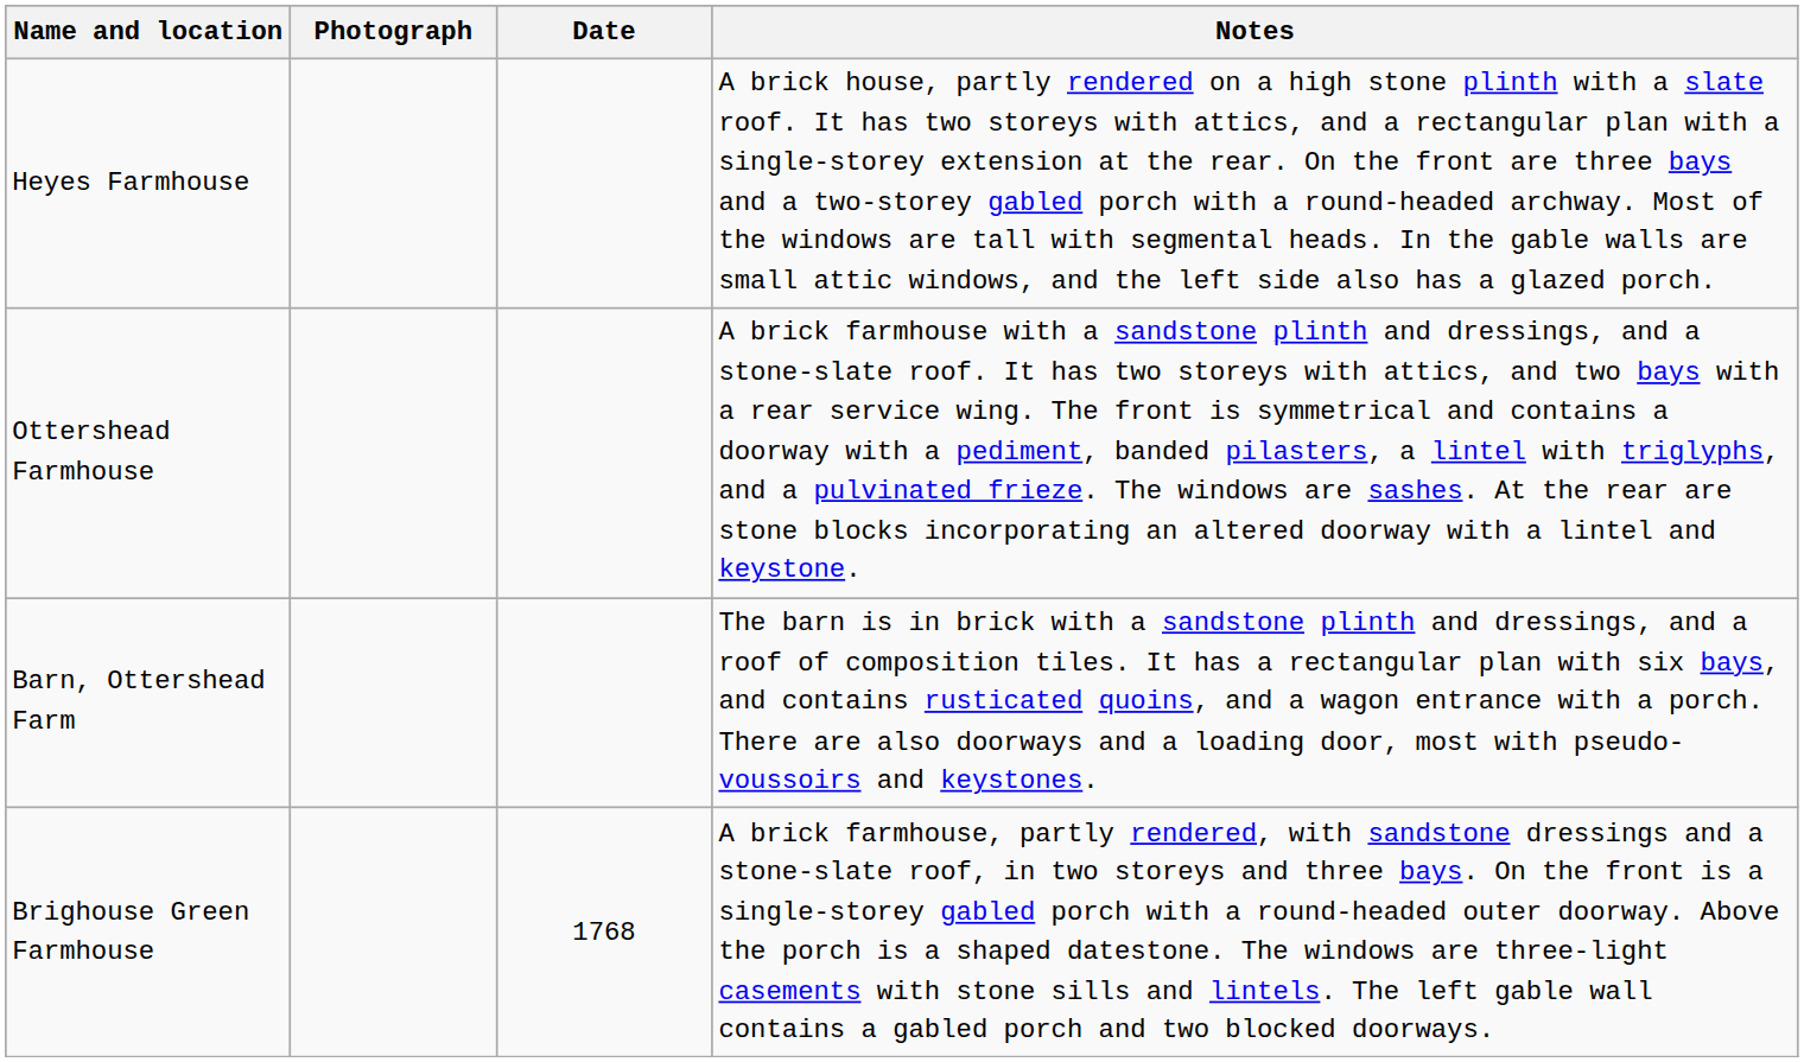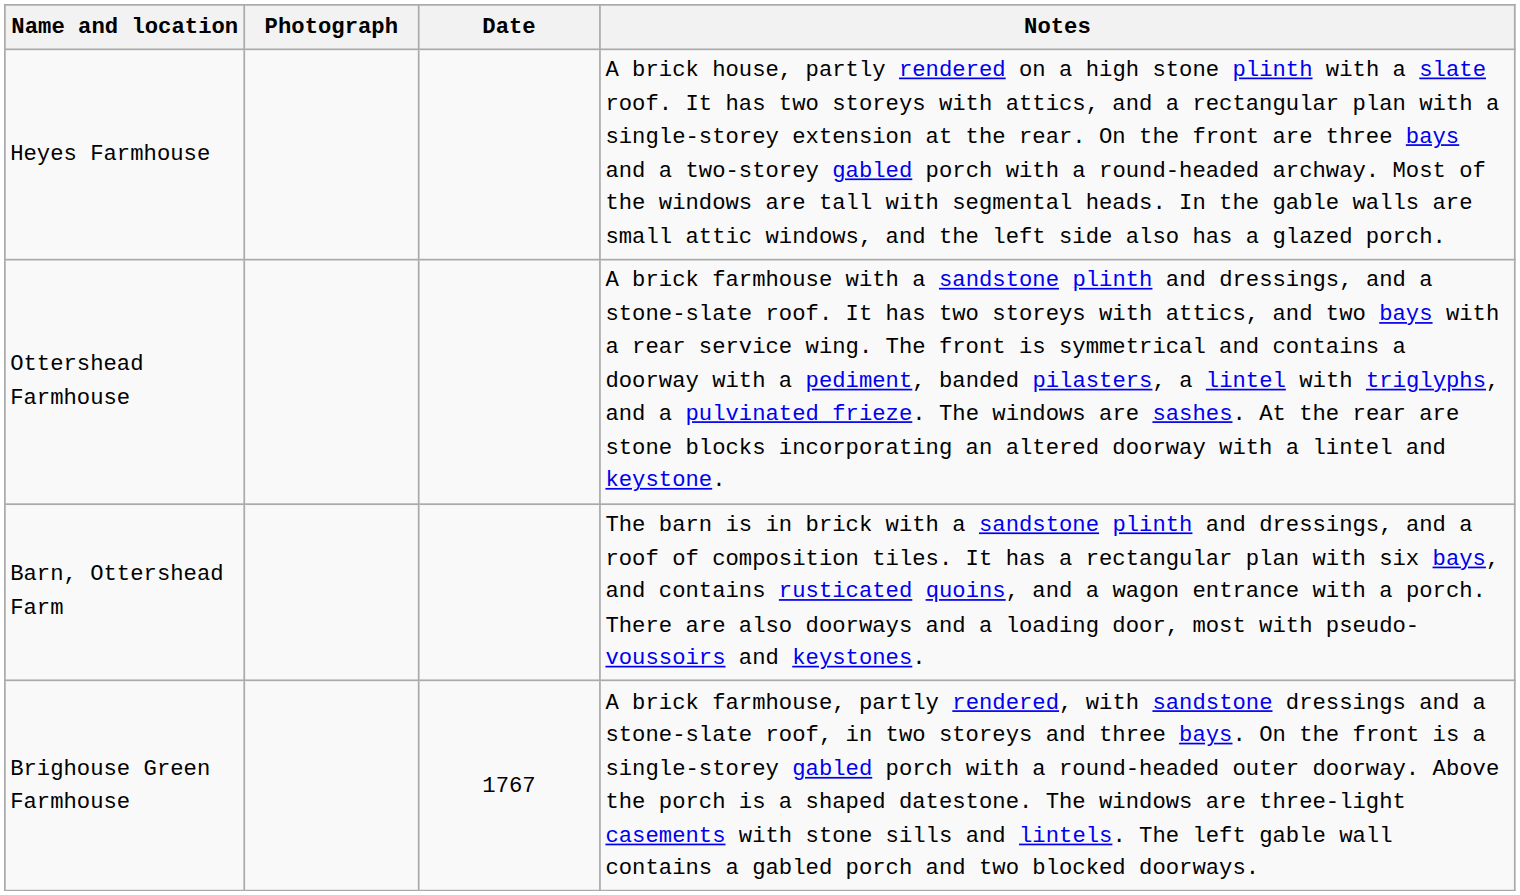 <table class="wikitable sortable plainrowheaders" style="width:100%;border:0px;text-align:left;line-height:150%;">
 <tr>
 <th scope="col"  style="width:150px">Name and location</th>
 <th scope="col"  style="width:100px" class="unsortable">Photograph</th>
 <th scope="col"  style="width:120px">Date</th>
 <th scope="col"  style="width:650px" class="unsortable">Notes</th>
 </tr>
 <tr>
 <td>Heyes Farmhouse<br><small></small></td>
 <td></td>
 <td align="center"></td>
 <td>A brick house, partly <a href='#'>rendered</a> on a high stone <a href='#'>plinth</a> with a <a href='#'>slate</a> roof.  It has two storeys with attics, and a rectangular plan with a single-storey extension at the rear.  On the front are three <a href='#'>bays</a> and a two-storey <a href='#'>gabled</a> porch with a round-headed archway.  Most of the windows are tall with segmental heads.  In the gable walls are small attic windows, and the left side also has a glazed porch.</td>
 </tr>
 <tr>
 <td>Ottershead Farmhouse<br><small></small></td>
 <td></td>
 <td align="center"></td>
 <td>A brick farmhouse with a <a href='#'>sandstone</a> <a href='#'>plinth</a> and dressings, and a stone-slate roof.  It has two storeys with attics, and two <a href='#'>bays</a> with a rear service wing.  The front is symmetrical and contains a doorway with a <a href='#'>pediment</a>, banded <a href='#'>pilasters</a>, a <a href='#'>lintel</a> with <a href='#'>triglyphs</a>, and a <a href='#'>pulvinated frieze</a>.  The windows are <a href='#'>sashes</a>.  At the rear are stone blocks incorporating an altered doorway with a lintel and <a href='#'>keystone</a>.</td>
 </tr>
 <tr>
 <td>Barn, Ottershead Farm<br><small></small></td>
 <td></td>
 <td align="center"></td>
 <td>The barn is in brick with a <a href='#'>sandstone</a> <a href='#'>plinth</a> and dressings, and a roof of composition tiles.  It has a rectangular plan with six <a href='#'>bays</a>, and contains <a href='#'>rusticated</a> <a href='#'>quoins</a>, and a wagon entrance with a porch.  There are also doorways and a loading door, most with pseudo-<a href='#'>voussoirs</a> and <a href='#'>keystones</a>.</td>
 </tr>
 <tr>
 <td>Brighouse Green Farmhouse<br><small></small></td>
 <td></td>
-<td align="center">1768</td>
+<td align="center">1767</td>
 <td>A brick farmhouse, partly <a href='#'>rendered</a>, with <a href='#'>sandstone</a> dressings and a stone-slate roof, in two storeys and three <a href='#'>bays</a>.  On the front is a single-storey <a href='#'>gabled</a> porch with a round-headed outer doorway.  Above the porch is a shaped datestone.  The windows are three-light <a href='#'>casements</a> with stone sills and <a href='#'>lintels</a>.  The left gable wall contains a gabled porch and two blocked doorways.</td>
 </tr>
 <tr>
 </tr>
 </table>
